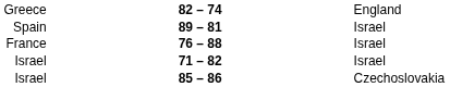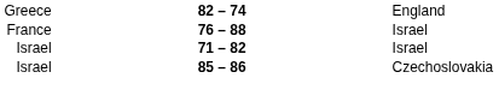 <table width=80% cellspacing=1>
 <tr>
 <th width=20%></th>
 <th width=20%></th>
 <th width=20%></th>
 </tr>
 <tr style=font-size:90%>
 <td align=right>Greece</td>
 <td align=center><strong>82 – 74</strong></td>
 <td>England</td>
-</tr>
-<tr style=font-size:90%>
-<td align=right>Spain</td>
-<td align=center><strong>89 – 81</strong></td>
-<td>Israel</td>
 </tr>
 <tr style=font-size:90%>
 <td align=right>France</td>
 <td align=center><strong>76 – 88</strong></td>
 <td>Israel</td>
 </tr>
 <tr style=font-size:90%>
 <td align=right>Israel</td>
 <td align=center><strong>71 – 82</strong></td>
 <td>Israel</td>
 </tr>
 <tr style=font-size:90%>
 <td align=right>Israel</td>
 <td align=center><strong>85 – 86</strong></td>
 <td>Czechoslovakia</td>
 </tr>
 </table>
